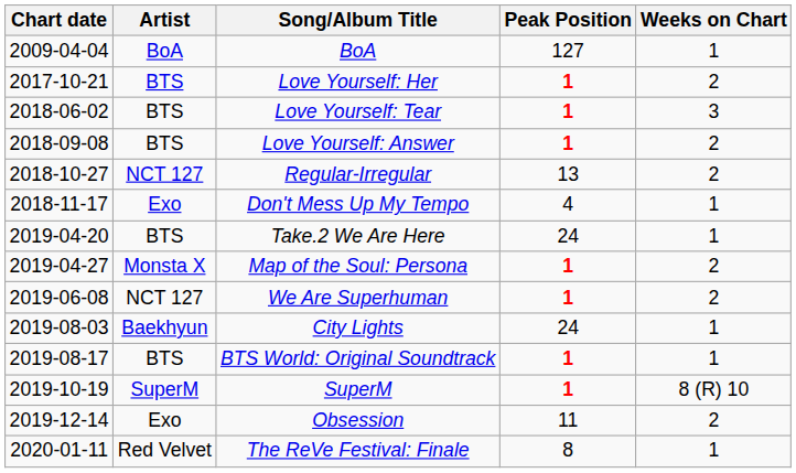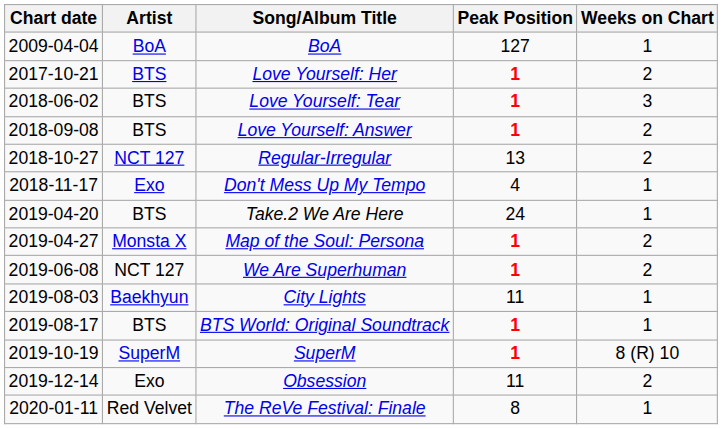 <table class="wikitable sortable" style="text-align:center">
 <tr>
 <th>Chart date</th>
 <th>Artist</th>
 <th>Song/Album Title</th>
 <th>Peak Position</th>
 <th>Weeks on Chart</th>
 </tr>
 <tr>
 <td>2009-04-04</td>
 <td><a href='#'>BoA</a></td>
 <td><em><a href='#'>BoA</a></em></td>
 <td>127</td>
 <td>1</td>
 </tr>
 <tr>
 <td>2017-10-21</td>
 <td><a href='#'>BTS</a></td>
 <td><em><a href='#'>Love Yourself: Her</a></em></td>
 <td style="color:red"><strong>1</strong></td>
 <td>2</td>
 </tr>
 <tr>
 <td>2018-06-02</td>
 <td>BTS</td>
 <td><em><a href='#'>Love Yourself: Tear</a></em></td>
 <td style="color:red"><strong>1</strong></td>
 <td>3</td>
 </tr>
 <tr>
 <td>2018-09-08</td>
 <td>BTS</td>
 <td><em><a href='#'>Love Yourself: Answer</a></em></td>
 <td style="color:red"><strong>1</strong></td>
 <td>2</td>
 </tr>
 <tr>
 <td>2018-10-27</td>
 <td><a href='#'>NCT 127</a></td>
 <td><em><a href='#'>Regular-Irregular</a></em></td>
 <td>13</td>
 <td>2</td>
 </tr>
 <tr>
 <td>2018-11-17</td>
 <td><a href='#'>Exo</a></td>
 <td><em><a href='#'>Don't Mess Up My Tempo</a></em></td>
 <td>4</td>
 <td>1</td>
 </tr>
 <tr>
 <td>2019-04-20</td>
 <td>BTS</td>
 <td><em>Take.2 We Are Here</em></td>
 <td>24</td>
 <td>1</td>
 </tr>
 <tr>
 <td>2019-04-27</td>
 <td><a href='#'>Monsta X</a></td>
 <td><em><a href='#'>Map of the Soul: Persona</a></em></td>
 <td style="color:red"><strong>1</strong></td>
 <td>2</td>
 </tr>
 <tr>
 <td>2019-06-08</td>
 <td>NCT 127</td>
 <td><em><a href='#'>We Are Superhuman</a></em></td>
 <td style="color:red"><strong>1</strong></td>
 <td>2</td>
 </tr>
 <tr>
 <td>2019-08-03</td>
 <td><a href='#'>Baekhyun</a></td>
 <td><em><a href='#'>City Lights</a></em></td>
-<td>24</td>
+<td>11</td>
 <td>1</td>
 </tr>
 <tr>
 <td>2019-08-17</td>
 <td>BTS</td>
 <td><em><a href='#'>BTS World: Original Soundtrack</a></em></td>
 <td style="color:red"><strong>1</strong></td>
 <td>1</td>
 </tr>
 <tr>
 <td>2019-10-19</td>
 <td><a href='#'>SuperM</a></td>
 <td><em><a href='#'>SuperM</a></em></td>
 <td style="color:red"><strong>1</strong></td>
 <td>8 (R) 10</td>
 </tr>
 <tr>
 <td>2019-12-14</td>
 <td>Exo</td>
 <td><em><a href='#'>Obsession</a></em></td>
 <td>11</td>
 <td>2</td>
 </tr>
 <tr>
 <td>2020-01-11</td>
 <td>Red Velvet</td>
 <td><em><a href='#'>The ReVe Festival: Finale</a></em></td>
 <td>8</td>
 <td>1</td>
 </tr>
 </table>
